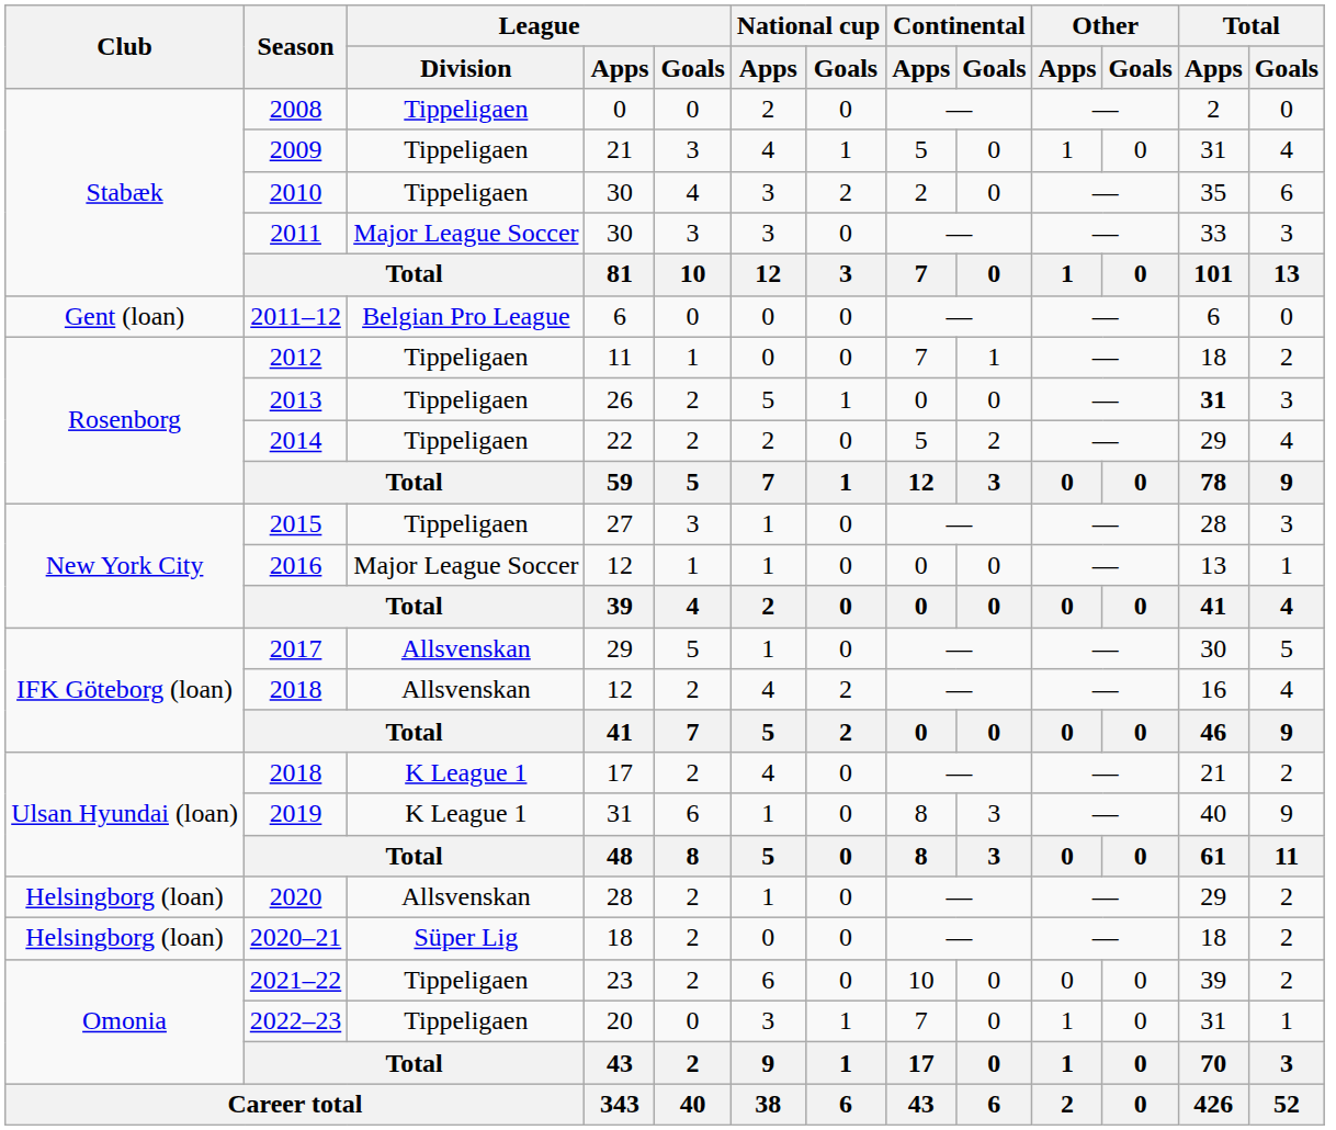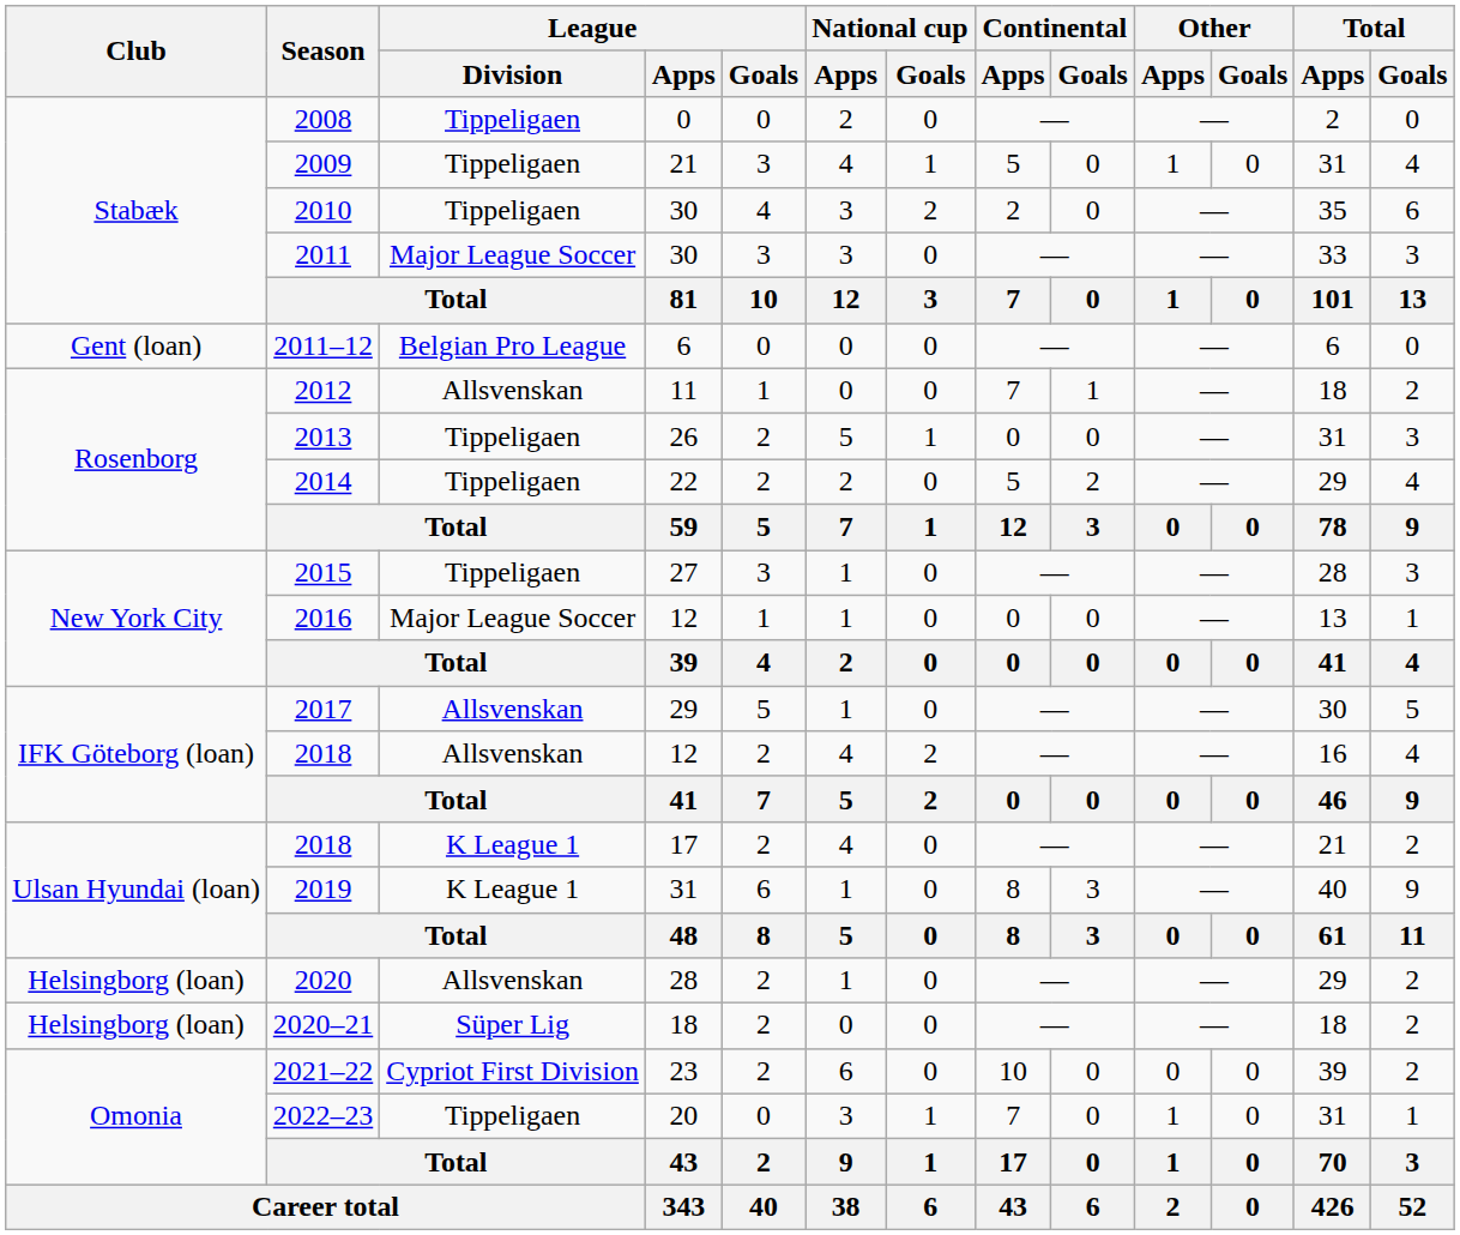 <table class="wikitable" style="text-align:center">
 <tr>
 <th rowspan="2">Club</th>
 <th rowspan="2">Season</th>
 <th colspan="3">League</th>
 <th colspan="2">National cup</th>
 <th colspan="2">Continental</th>
 <th colspan="2">Other</th>
 <th colspan="2">Total</th>
 </tr>
 <tr>
 <th>Division</th>
 <th>Apps</th>
 <th>Goals</th>
 <th>Apps</th>
 <th>Goals</th>
 <th>Apps</th>
 <th>Goals</th>
 <th>Apps</th>
 <th>Goals</th>
 <th>Apps</th>
 <th>Goals</th>
 </tr>
 <tr>
 <td rowspan="5"><a href='#'>Stabæk</a></td>
 <td><a href='#'>2008</a></td>
 <td><a href='#'>Tippeligaen</a></td>
 <td>0</td>
 <td>0</td>
 <td>2</td>
 <td>0</td>
 <td colspan="2">—</td>
 <td colspan="2">—</td>
 <td>2</td>
 <td>0</td>
 </tr>
 <tr>
 <td><a href='#'>2009</a></td>
 <td>Tippeligaen</td>
 <td>21</td>
 <td>3</td>
 <td>4</td>
 <td>1</td>
 <td>5</td>
 <td>0</td>
 <td>1</td>
 <td>0</td>
 <td>31</td>
 <td>4</td>
 </tr>
 <tr>
 <td><a href='#'>2010</a></td>
 <td>Tippeligaen</td>
 <td>30</td>
 <td>4</td>
 <td>3</td>
 <td>2</td>
 <td>2</td>
 <td>0</td>
 <td colspan="2">—</td>
 <td>35</td>
 <td>6</td>
 </tr>
 <tr>
 <td><a href='#'>2011</a></td>
 <td><a href='#'>Major League Soccer</a></td>
 <td>30</td>
 <td>3</td>
 <td>3</td>
 <td>0</td>
 <td colspan="2">—</td>
 <td colspan="2">—</td>
 <td>33</td>
 <td>3</td>
 </tr>
 <tr>
 <th colspan="2">Total</th>
 <th>81</th>
 <th>10</th>
 <th>12</th>
 <th>3</th>
 <th>7</th>
 <th>0</th>
 <th>1</th>
 <th>0</th>
 <th>101</th>
 <th>13</th>
 </tr>
 <tr>
 <td><a href='#'>Gent</a> (loan)</td>
 <td><a href='#'>2011–12</a></td>
 <td><a href='#'>Belgian Pro League</a></td>
 <td>6</td>
 <td>0</td>
 <td>0</td>
 <td>0</td>
 <td colspan="2">—</td>
 <td colspan="2">—</td>
 <td>6</td>
 <td>0</td>
 </tr>
 <tr>
 <td rowspan="4"><a href='#'>Rosenborg</a></td>
 <td><a href='#'>2012</a></td>
-<td>Tippeligaen</td>
+<td>Allsvenskan</td>
 <td>11</td>
 <td>1</td>
 <td>0</td>
 <td>0</td>
 <td>7</td>
 <td>1</td>
 <td colspan="2">—</td>
 <td>18</td>
 <td>2</td>
 </tr>
 <tr>
 <td><a href='#'>2013</a></td>
 <td>Tippeligaen</td>
 <td>26</td>
 <td>2</td>
 <td>5</td>
 <td>1</td>
 <td>0</td>
 <td>0</td>
 <td colspan="2">—</td>
-<td><strong>31</strong></td>
+<td>31</td>
 <td>3</td>
 </tr>
 <tr>
 <td><a href='#'>2014</a></td>
 <td>Tippeligaen</td>
 <td>22</td>
 <td>2</td>
 <td>2</td>
 <td>0</td>
 <td>5</td>
 <td>2</td>
 <td colspan="2">—</td>
 <td>29</td>
 <td>4</td>
 </tr>
 <tr>
 <th colspan="2">Total</th>
 <th>59</th>
 <th>5</th>
 <th>7</th>
 <th>1</th>
 <th>12</th>
 <th>3</th>
 <th>0</th>
 <th>0</th>
 <th>78</th>
 <th>9</th>
 </tr>
 <tr>
 <td rowspan="3"><a href='#'>New York City</a></td>
 <td><a href='#'>2015</a></td>
 <td>Tippeligaen</td>
 <td>27</td>
 <td>3</td>
 <td>1</td>
 <td>0</td>
 <td colspan="2">—</td>
 <td colspan="2">—</td>
 <td>28</td>
 <td>3</td>
 </tr>
 <tr>
 <td><a href='#'>2016</a></td>
 <td>Major League Soccer</td>
 <td>12</td>
 <td>1</td>
 <td>1</td>
 <td>0</td>
 <td>0</td>
 <td>0</td>
 <td colspan="2">—</td>
 <td>13</td>
 <td>1</td>
 </tr>
 <tr>
 <th colspan="2">Total</th>
 <th>39</th>
 <th>4</th>
 <th>2</th>
 <th>0</th>
 <th>0</th>
 <th>0</th>
 <th>0</th>
 <th>0</th>
 <th>41</th>
 <th>4</th>
 </tr>
 <tr>
 <td rowspan="3"><a href='#'>IFK Göteborg</a> (loan)</td>
 <td><a href='#'>2017</a></td>
 <td><a href='#'>Allsvenskan</a></td>
 <td>29</td>
 <td>5</td>
 <td>1</td>
 <td>0</td>
 <td colspan="2">—</td>
 <td colspan="2">—</td>
 <td>30</td>
 <td>5</td>
 </tr>
 <tr>
 <td><a href='#'>2018</a></td>
 <td>Allsvenskan</td>
 <td>12</td>
 <td>2</td>
 <td>4</td>
 <td>2</td>
 <td colspan="2">—</td>
 <td colspan="2">—</td>
 <td>16</td>
 <td>4</td>
 </tr>
 <tr>
 <th colspan="2">Total</th>
 <th>41</th>
 <th>7</th>
 <th>5</th>
 <th>2</th>
 <th>0</th>
 <th>0</th>
 <th>0</th>
 <th>0</th>
 <th>46</th>
 <th>9</th>
 </tr>
 <tr>
 <td rowspan="3"><a href='#'>Ulsan Hyundai</a> (loan)</td>
 <td><a href='#'>2018</a></td>
 <td><a href='#'>K League 1</a></td>
 <td>17</td>
 <td>2</td>
 <td>4</td>
 <td>0</td>
 <td colspan="2">—</td>
 <td colspan="2">—</td>
 <td>21</td>
 <td>2</td>
 </tr>
 <tr>
 <td><a href='#'>2019</a></td>
 <td>K League 1</td>
 <td>31</td>
 <td>6</td>
 <td>1</td>
 <td>0</td>
 <td>8</td>
 <td>3</td>
 <td colspan="2">—</td>
 <td>40</td>
 <td>9</td>
 </tr>
 <tr>
 <th colspan="2">Total</th>
 <th>48</th>
 <th>8</th>
 <th>5</th>
 <th>0</th>
 <th>8</th>
 <th>3</th>
 <th>0</th>
 <th>0</th>
 <th>61</th>
 <th>11</th>
 </tr>
 <tr>
 <td><a href='#'>Helsingborg</a> (loan)</td>
 <td><a href='#'>2020</a></td>
 <td>Allsvenskan</td>
 <td>28</td>
 <td>2</td>
 <td>1</td>
 <td>0</td>
 <td colspan="2">—</td>
 <td colspan="2">—</td>
 <td>29</td>
 <td>2</td>
 </tr>
 <tr>
 <td><a href='#'>Helsingborg</a> (loan)</td>
 <td><a href='#'>2020–21</a></td>
 <td><a href='#'>Süper Lig</a></td>
 <td>18</td>
 <td>2</td>
 <td>0</td>
 <td>0</td>
 <td colspan="2">—</td>
 <td colspan="2">—</td>
 <td>18</td>
 <td>2</td>
 </tr>
 <tr>
 <td rowspan="3"><a href='#'>Omonia</a></td>
 <td><a href='#'>2021–22</a></td>
-<td>Tippeligaen</td>
+<td><a href='#'>Cypriot First Division</a></td>
 <td>23</td>
 <td>2</td>
 <td>6</td>
 <td>0</td>
 <td>10</td>
 <td>0</td>
 <td>0</td>
 <td>0</td>
 <td>39</td>
 <td>2</td>
 </tr>
 <tr>
 <td><a href='#'>2022–23</a></td>
 <td>Tippeligaen</td>
 <td>20</td>
 <td>0</td>
 <td>3</td>
 <td>1</td>
 <td>7</td>
 <td>0</td>
 <td>1</td>
 <td>0</td>
 <td>31</td>
 <td>1</td>
 </tr>
 <tr>
 <th colspan="2">Total</th>
 <th>43</th>
 <th>2</th>
 <th>9</th>
 <th>1</th>
 <th>17</th>
 <th>0</th>
 <th>1</th>
 <th>0</th>
 <th>70</th>
 <th>3</th>
 </tr>
 <tr>
 <th colspan="3">Career total</th>
 <th>343</th>
 <th>40</th>
 <th>38</th>
 <th>6</th>
 <th>43</th>
 <th>6</th>
 <th>2</th>
 <th>0</th>
 <th>426</th>
 <th>52</th>
 </tr>
 </table>
